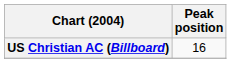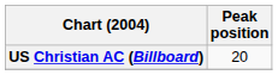 <table class="wikitable sortable plainrowheaders" style="text-align:center">
 <tr>
 <th scope="col">Chart (2004)</th>
 <th scope="col">Peak<br> position</th>
 </tr>
 <tr>
 <th scope="row">US <a href='#'>Christian AC</a> (<em><a href='#'>Billboard</a></em>)</th>
-<td>16</td>
+<td>20</td>
 </tr>
 <tr>
 </tr>
 <tr>
 </tr>
 </table>
